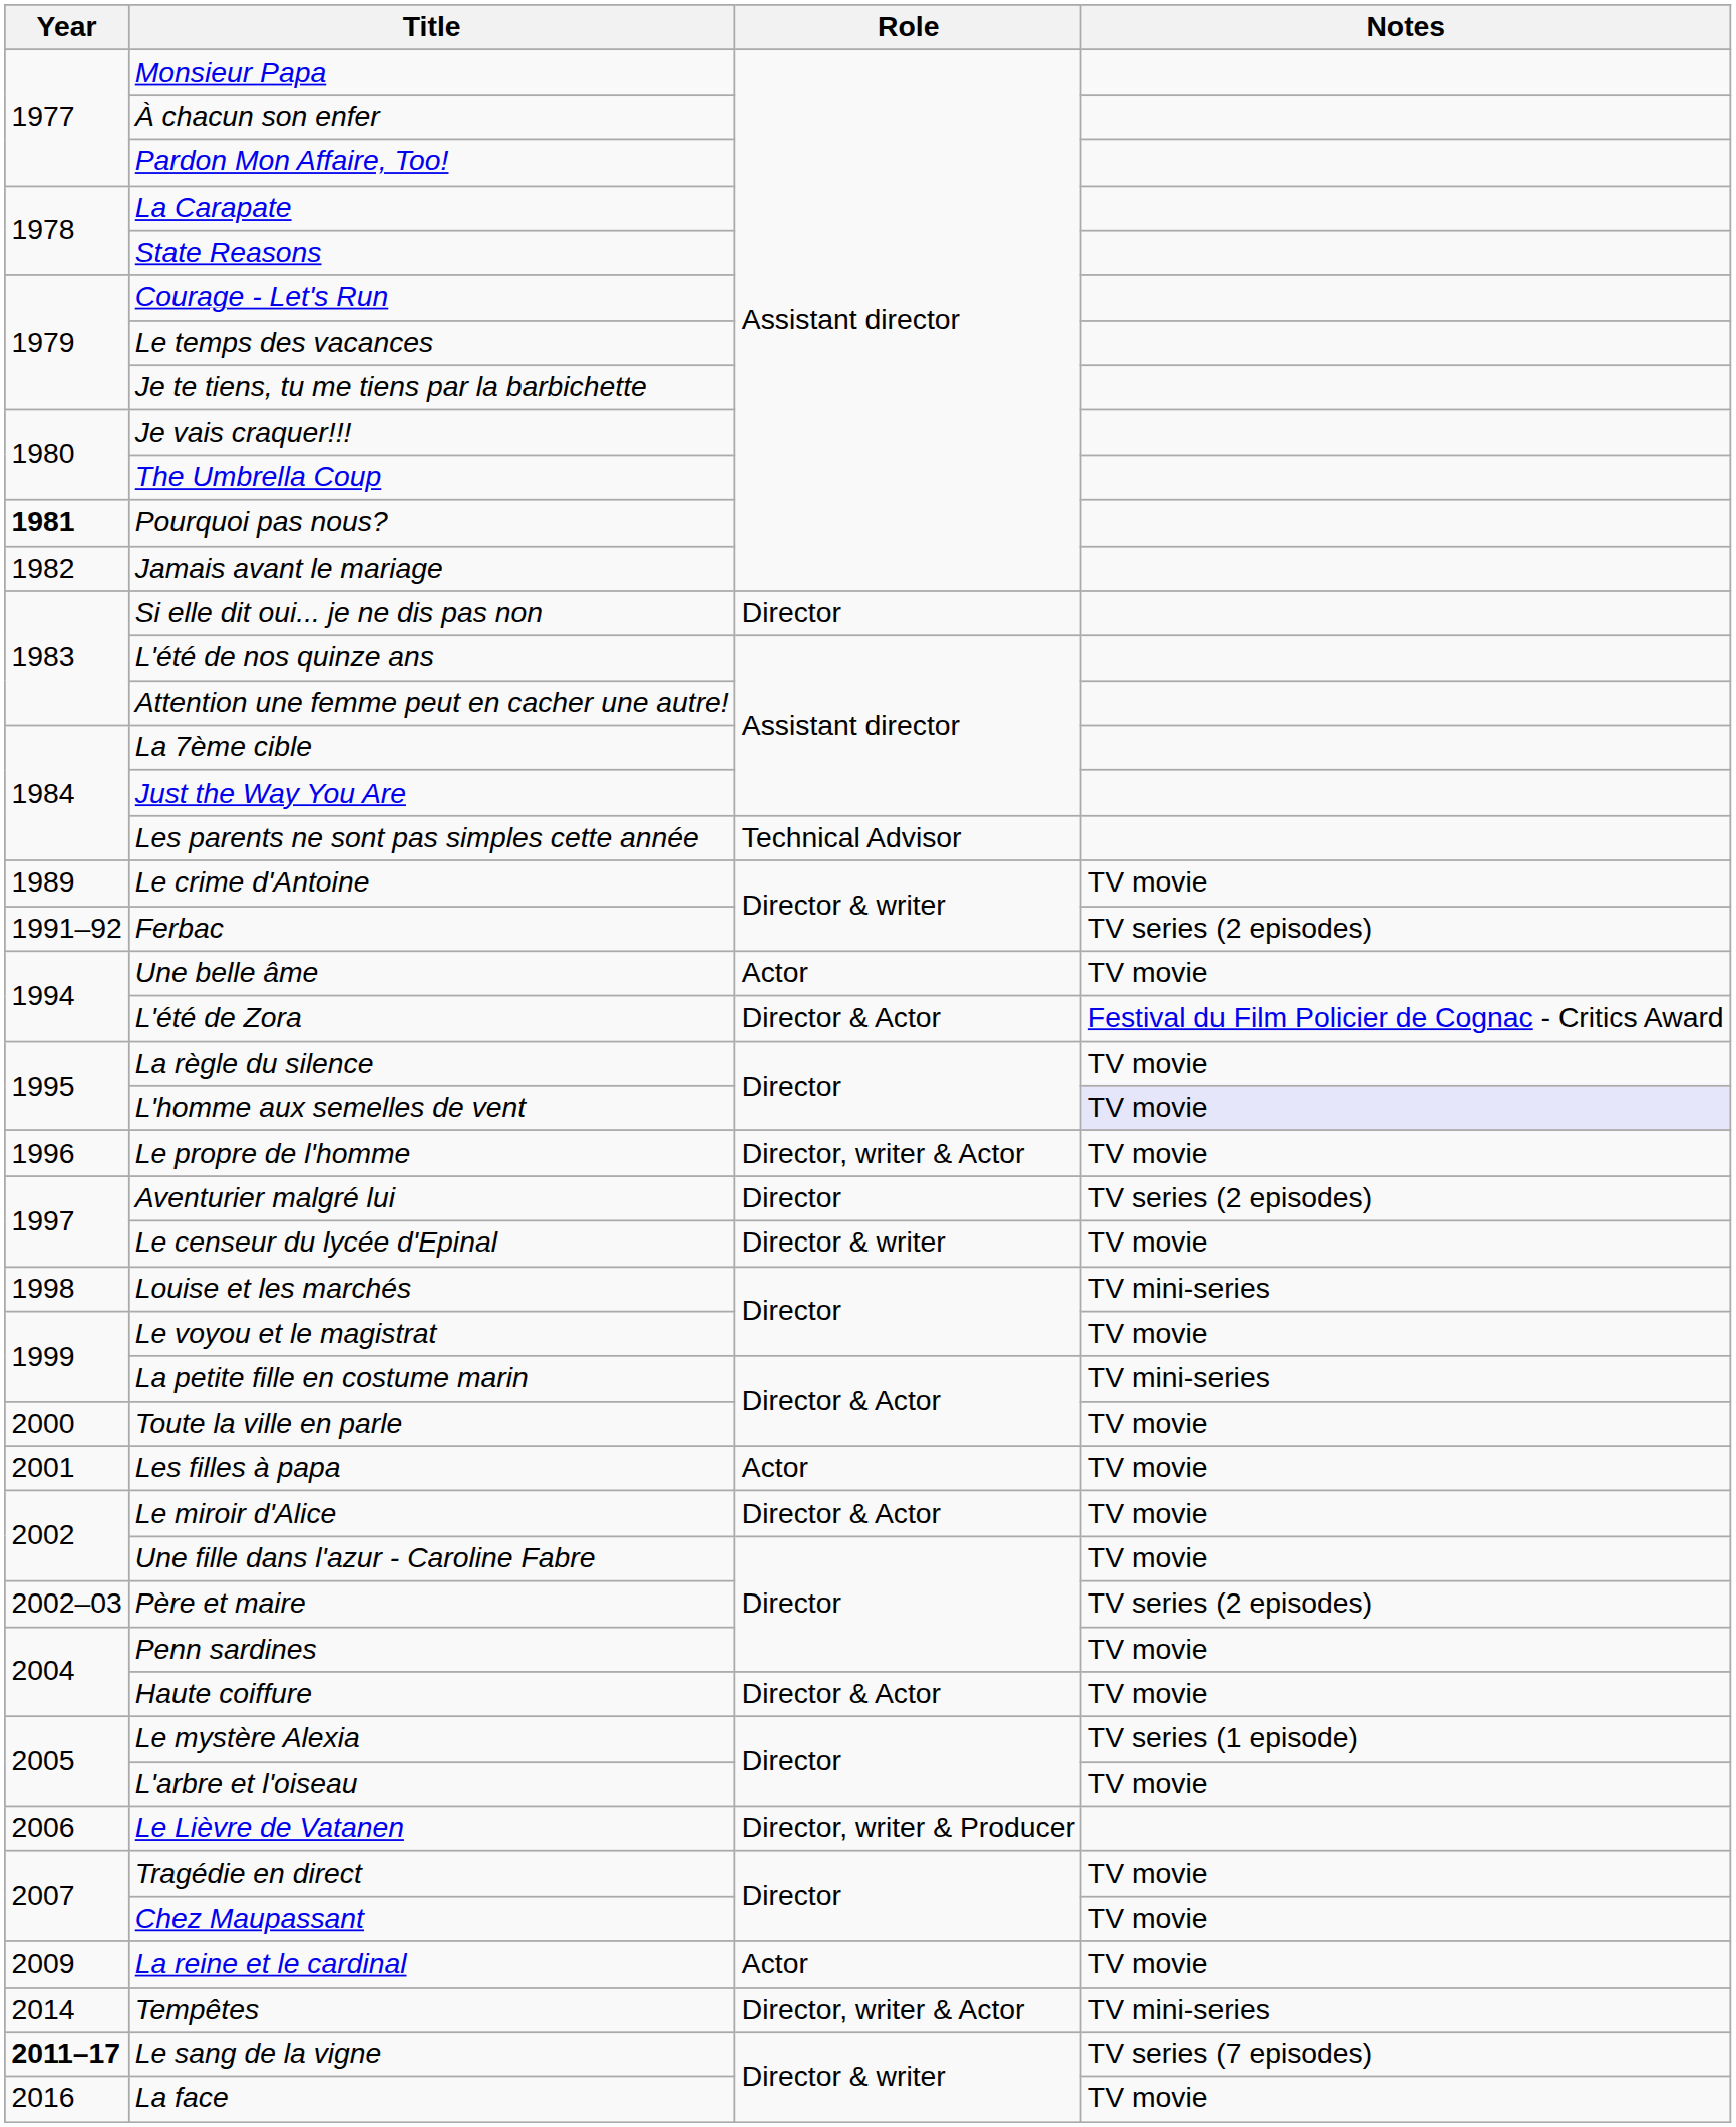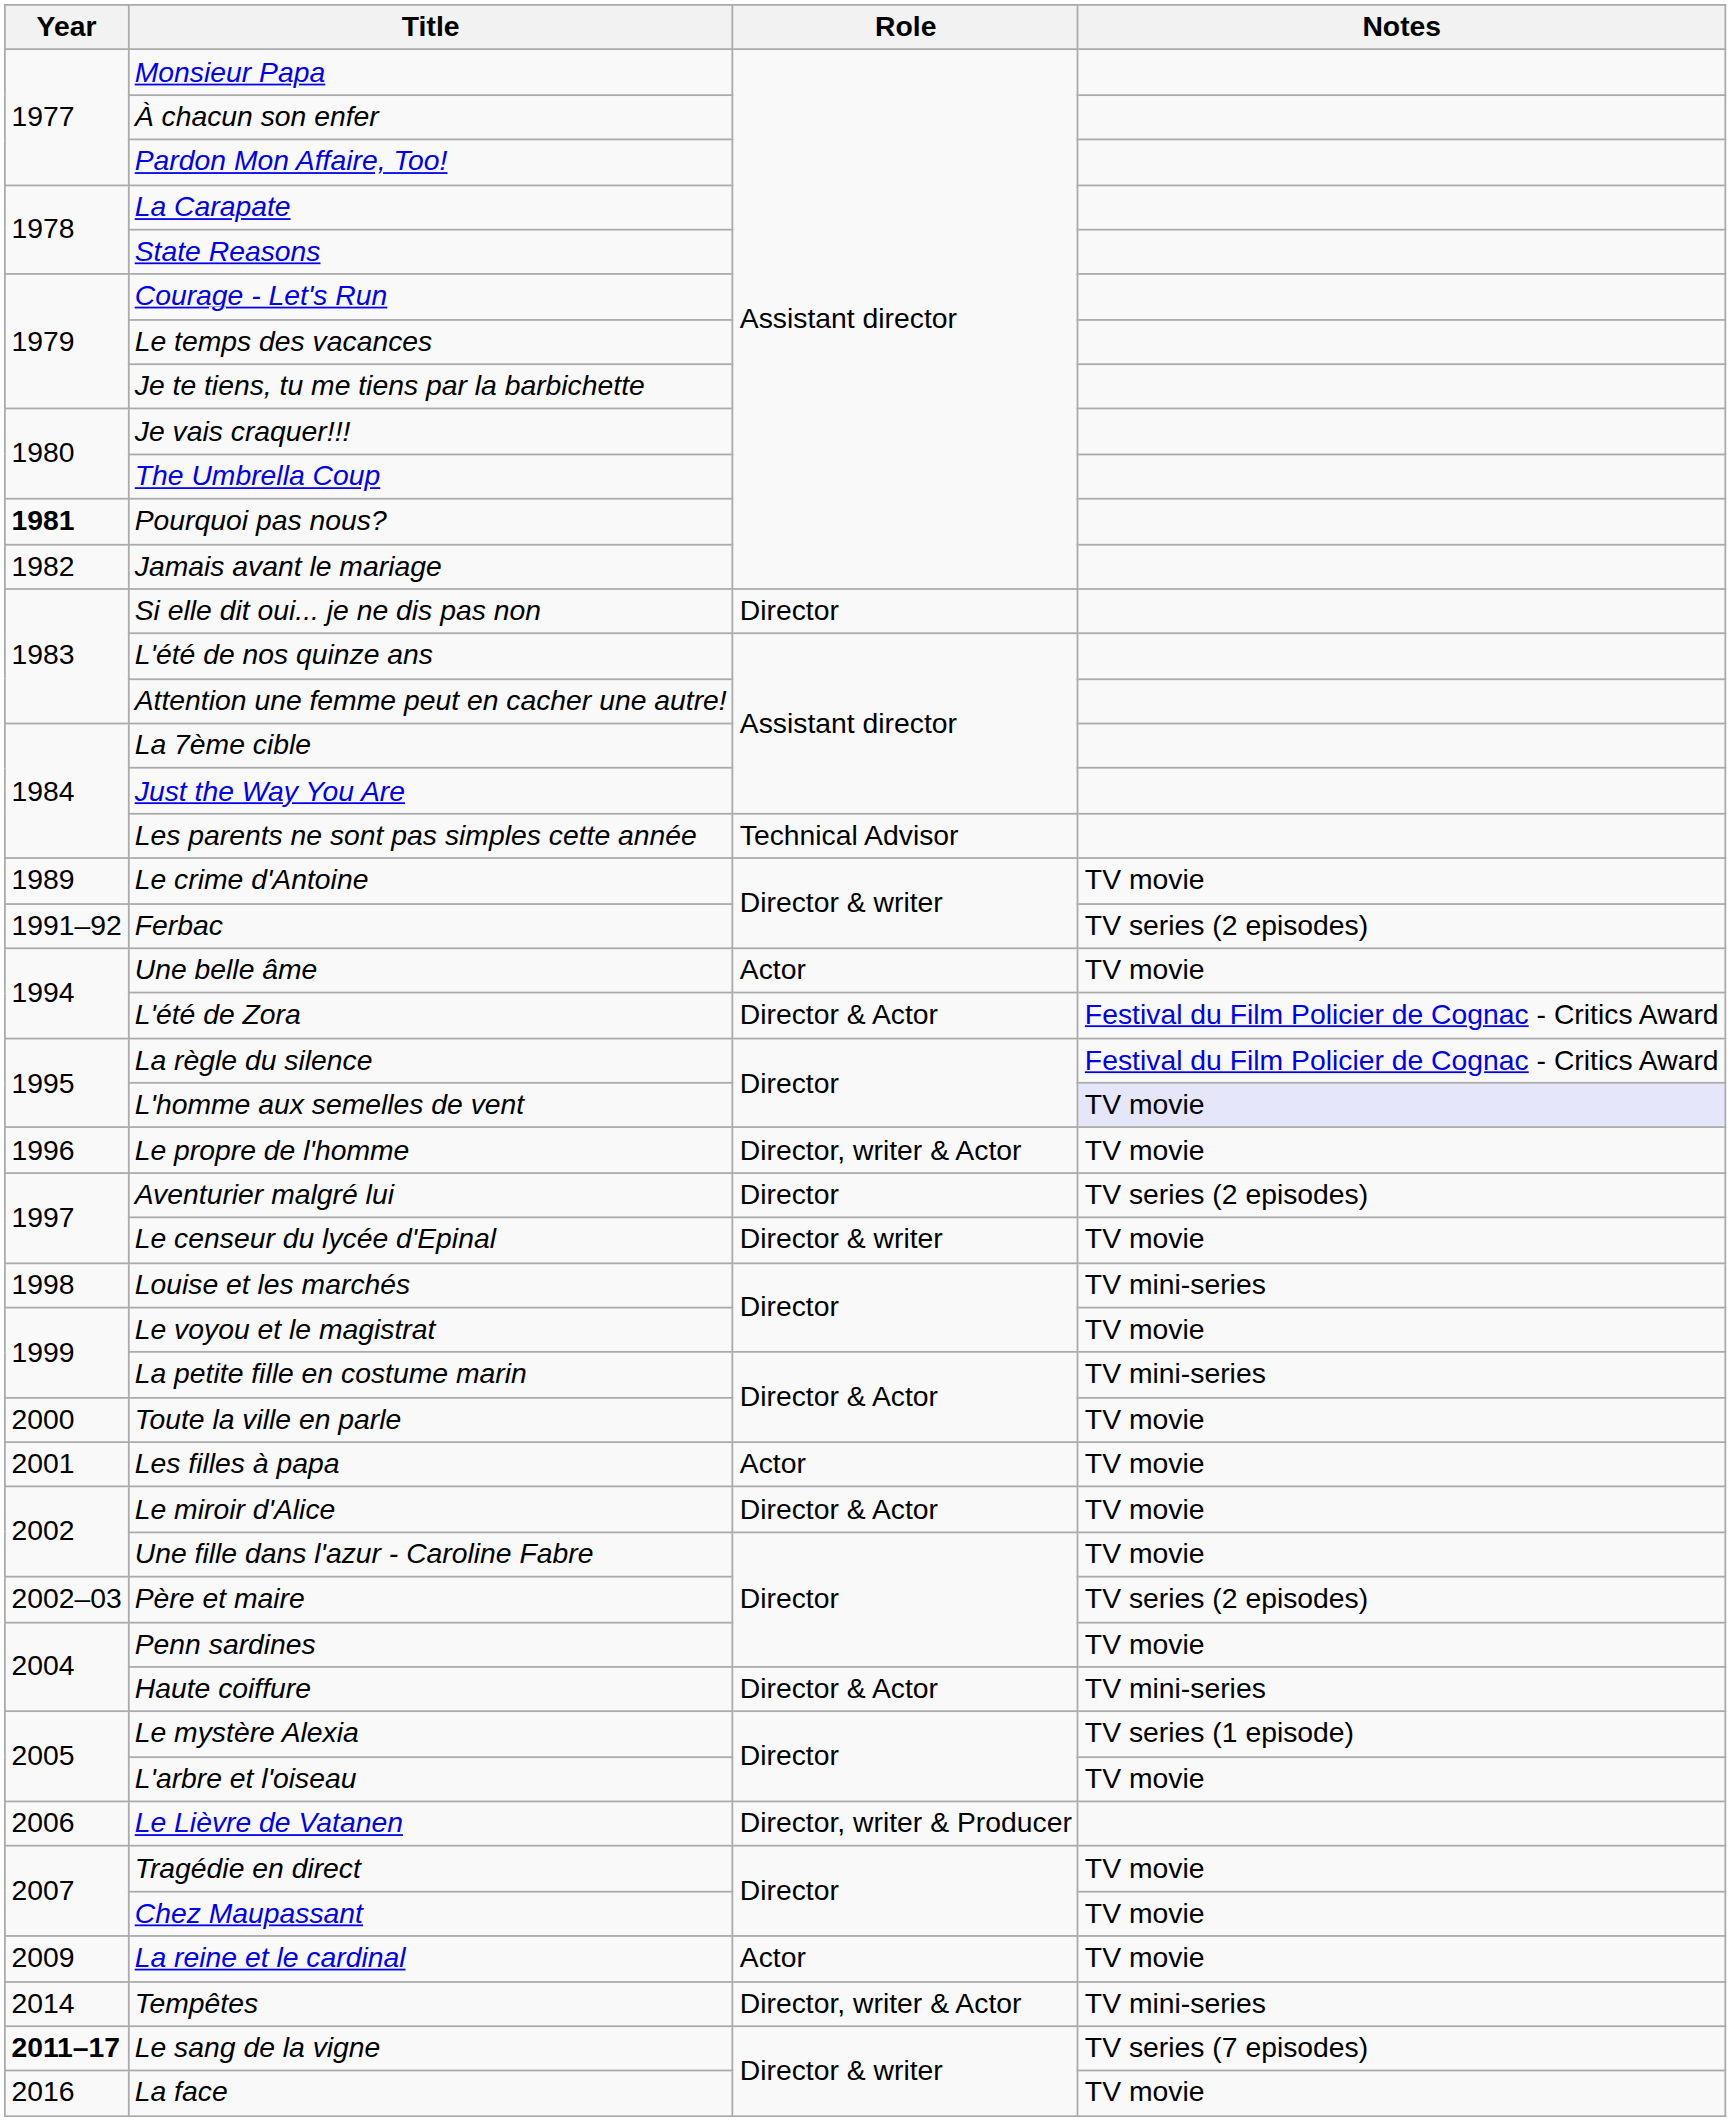 <table class="wikitable">
 <tr>
 <th>Year</th>
 <th>Title</th>
 <th>Role</th>
 <th>Notes</th>
 </tr>
 <tr>
 <td rowspan=3>1977</td>
 <td><em><a href='#'>Monsieur Papa</a></em></td>
 <td rowspan=12>Assistant director</td>
 <td></td>
 </tr>
 <tr>
 <td><em>À chacun son enfer</em></td>
 <td></td>
 </tr>
 <tr>
 <td><em><a href='#'>Pardon Mon Affaire, Too!</a></em></td>
 <td></td>
 </tr>
 <tr>
 <td rowspan=2>1978</td>
 <td><em><a href='#'>La Carapate</a></em></td>
 <td></td>
 </tr>
 <tr>
 <td><em><a href='#'>State Reasons</a></em></td>
 <td></td>
 </tr>
 <tr>
 <td rowspan=3>1979</td>
 <td><em><a href='#'>Courage - Let's Run</a></em></td>
 <td></td>
 </tr>
 <tr>
 <td><em>Le temps des vacances</em></td>
 <td></td>
 </tr>
 <tr>
 <td><em>Je te tiens, tu me tiens par la barbichette</em></td>
 <td></td>
 </tr>
 <tr>
 <td rowspan=2>1980</td>
 <td><em>Je vais craquer!!!</em></td>
 <td></td>
 </tr>
 <tr>
 <td><em><a href='#'>The Umbrella Coup</a></em></td>
 <td></td>
 </tr>
 <tr>
 <td><strong>1981</strong></td>
 <td><em>Pourquoi pas nous?</em></td>
 <td></td>
 </tr>
 <tr>
 <td>1982</td>
 <td><em>Jamais avant le mariage</em></td>
 <td></td>
 </tr>
 <tr>
 <td rowspan=3>1983</td>
 <td><em>Si elle dit oui... je ne dis pas non</em></td>
 <td>Director</td>
 <td></td>
 </tr>
 <tr>
 <td><em>L'été de nos quinze ans</em></td>
 <td rowspan=4>Assistant director</td>
 <td></td>
 </tr>
 <tr>
 <td><em>Attention une femme peut en cacher une autre!</em></td>
 <td></td>
 </tr>
 <tr>
 <td rowspan=3>1984</td>
 <td><em>La 7ème cible</em></td>
 <td></td>
 </tr>
 <tr>
 <td><em><a href='#'>Just the Way You Are</a></em></td>
 <td></td>
 </tr>
 <tr>
 <td><em>Les parents ne sont pas simples cette année</em></td>
 <td>Technical Advisor</td>
 <td></td>
 </tr>
 <tr>
 <td>1989</td>
 <td><em>Le crime d'Antoine</em></td>
 <td rowspan=2>Director & writer</td>
 <td>TV movie</td>
 </tr>
 <tr>
 <td>1991–92</td>
 <td><em>Ferbac</em></td>
 <td>TV series (2 episodes)</td>
 </tr>
 <tr>
 <td rowspan=2>1994</td>
 <td><em>Une belle âme</em></td>
 <td>Actor</td>
 <td>TV movie</td>
 </tr>
 <tr>
 <td><em>L'été de Zora</em></td>
 <td>Director & Actor</td>
 <td><a href='#'>Festival du Film Policier de Cognac</a> - Critics Award</td>
 </tr>
 <tr>
 <td rowspan=2>1995</td>
 <td><em>La règle du silence</em></td>
 <td rowspan=2>Director</td>
-<td>TV movie</td>
+<td><a href='#'>Festival du Film Policier de Cognac</a> - Critics Award</td>
 </tr>
 <tr>
 <td><em>L'homme aux semelles de vent</em></td>
 <td style="background: lavender;">TV movie</td>
 </tr>
 <tr>
 <td>1996</td>
 <td><em>Le propre de l'homme</em></td>
 <td>Director, writer & Actor</td>
 <td>TV movie</td>
 </tr>
 <tr>
 <td rowspan=2>1997</td>
 <td><em>Aventurier malgré lui</em></td>
 <td>Director</td>
 <td>TV series (2 episodes)</td>
 </tr>
 <tr>
 <td><em>Le censeur du lycée d'Epinal</em></td>
 <td>Director & writer</td>
 <td>TV movie</td>
 </tr>
 <tr>
 <td>1998</td>
 <td><em>Louise et les marchés</em></td>
 <td rowspan=2>Director</td>
 <td>TV mini-series</td>
 </tr>
 <tr>
 <td rowspan=2>1999</td>
 <td><em>Le voyou et le magistrat</em></td>
 <td>TV movie</td>
 </tr>
 <tr>
 <td><em>La petite fille en costume marin</em></td>
 <td rowspan=2>Director & Actor</td>
 <td>TV mini-series</td>
 </tr>
 <tr>
 <td>2000</td>
 <td><em>Toute la ville en parle</em></td>
 <td>TV movie</td>
 </tr>
 <tr>
 <td>2001</td>
 <td><em>Les filles à papa</em></td>
 <td>Actor</td>
 <td>TV movie</td>
 </tr>
 <tr>
 <td rowspan=2>2002</td>
 <td><em>Le miroir d'Alice</em></td>
 <td>Director & Actor</td>
 <td>TV movie</td>
 </tr>
 <tr>
 <td><em>Une fille dans l'azur - Caroline Fabre</em></td>
 <td rowspan=3>Director</td>
 <td>TV movie</td>
 </tr>
 <tr>
 <td>2002–03</td>
 <td><em>Père et maire</em></td>
 <td>TV series (2 episodes)</td>
 </tr>
 <tr>
 <td rowspan=2>2004</td>
 <td><em>Penn sardines</em></td>
 <td>TV movie</td>
 </tr>
 <tr>
 <td><em>Haute coiffure</em></td>
 <td>Director & Actor</td>
-<td>TV movie</td>
+<td>TV mini-series</td>
 </tr>
 <tr>
 <td rowspan=2>2005</td>
 <td><em>Le mystère Alexia</em></td>
 <td rowspan=2>Director</td>
 <td>TV series (1 episode)</td>
 </tr>
 <tr>
 <td><em>L'arbre et l'oiseau</em></td>
 <td>TV movie</td>
 </tr>
 <tr>
 <td>2006</td>
 <td><em><a href='#'>Le Lièvre de Vatanen</a></em></td>
 <td>Director, writer & Producer</td>
 <td></td>
 </tr>
 <tr>
 <td rowspan=2>2007</td>
 <td><em>Tragédie en direct</em></td>
 <td rowspan=2>Director</td>
 <td>TV movie</td>
 </tr>
 <tr>
 <td><em><a href='#'>Chez Maupassant</a></em></td>
 <td>TV movie</td>
 </tr>
 <tr>
 <td>2009</td>
 <td><em><a href='#'>La reine et le cardinal</a></em></td>
 <td>Actor</td>
 <td>TV movie</td>
 </tr>
 <tr>
 <td>2014</td>
 <td><em>Tempêtes</em></td>
 <td>Director, writer & Actor</td>
 <td>TV mini-series</td>
 </tr>
 <tr>
 <td><strong>2011–17</strong></td>
 <td><em>Le sang de la vigne</em></td>
 <td rowspan=2>Director & writer</td>
 <td>TV series (7 episodes)</td>
 </tr>
 <tr>
 <td>2016</td>
 <td><em>La face</em></td>
 <td>TV movie</td>
 </tr>
 <tr>
 </tr>
 </table>
